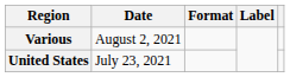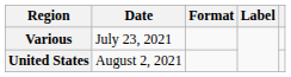 <table class="wikitable plainrowheaders">
 <tr>
 <th scope="col">Region</th>
 <th scope="col">Date</th>
 <th scope="col">Format</th>
 <th scope="col">Label</th>
 <th scope="col"></th>
 </tr>
 <tr>
 <th scope="row">Various</th>
-<td>August 2, 2021</td>
+<td>July 23, 2021</td>
 <td></td>
 <td rowspan="2"></td>
 <td></td>
 </tr>
 <tr>
 <th scope="row">United States</th>
-<td>July 23, 2021</td>
+<td>August 2, 2021</td>
 <td></td>
 <td></td>
 </tr>
 </table>
